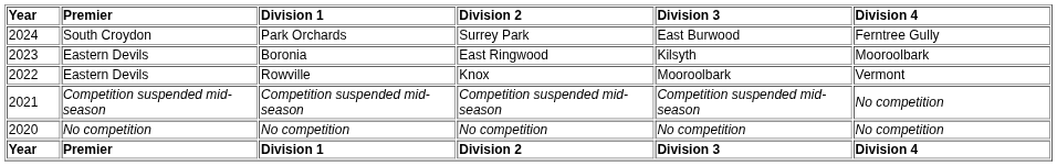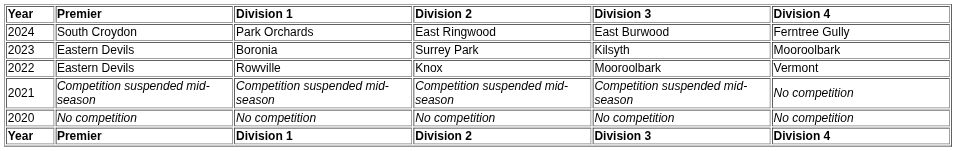 <table width="100%" border="1">
 <tr>
 <td width="40"><strong>Year</strong></td>
 <td width="160"><strong>Premier</strong></td>
 <td width="160"><strong>Division 1</strong></td>
 <td width="160"><strong>Division 2</strong></td>
 <td width="160"><strong>Division 3</strong></td>
 <td width="160"><strong>Division 4</strong></td>
 </tr>
 <tr>
 <td>2024</td>
 <td>South Croydon</td>
 <td>Park Orchards</td>
-<td>Surrey Park</td>
+<td>East Ringwood</td>
 <td>East Burwood</td>
 <td>Ferntree Gully</td>
 </tr>
 <tr>
 <td>2023</td>
 <td>Eastern Devils</td>
 <td>Boronia</td>
-<td>East Ringwood</td>
+<td>Surrey Park</td>
 <td>Kilsyth</td>
 <td>Mooroolbark</td>
 </tr>
 <tr>
 <td>2022</td>
 <td>Eastern Devils</td>
 <td>Rowville</td>
 <td>Knox</td>
 <td>Mooroolbark</td>
 <td>Vermont</td>
 </tr>
 <tr>
 <td>2021</td>
 <td><em>Competition suspended mid-season</em></td>
 <td><em>Competition suspended mid-season</em></td>
 <td><em>Competition suspended mid-season</em></td>
 <td><em>Competition suspended mid-season</em></td>
 <td><em>No competition</em></td>
 </tr>
 <tr>
 <td>2020</td>
 <td><em>No competition</em></td>
 <td><em>No competition</em></td>
 <td><em>No competition</em></td>
 <td><em>No competition</em></td>
 <td><em>No competition</em></td>
 </tr>
 <tr>
 <td><strong>Year</strong></td>
 <td><strong>Premier</strong></td>
 <td><strong>Division 1</strong></td>
 <td><strong>Division 2</strong></td>
 <td><strong>Division 3</strong></td>
 <td><strong>Division 4</strong></td>
 </tr>
 </table>
